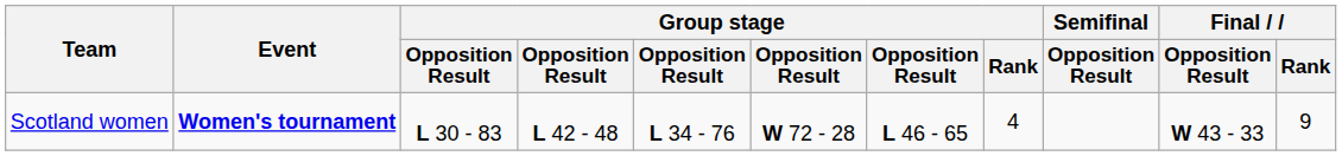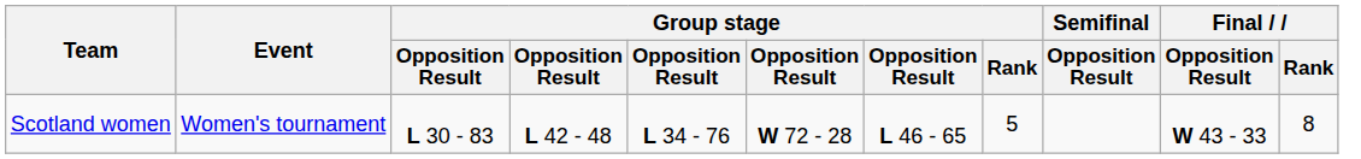 <table class=wikitable style=font-size:90%>
 <tr>
 <th rowspan=2>Team</th>
 <th rowspan=2>Event</th>
 <th colspan=6>Group stage</th>
 <th>Semifinal</th>
 <th colspan=2>Final /  / </th>
 </tr>
 <tr style=font-size:95%>
 <th>Opposition<br>Result</th>
 <th>Opposition<br>Result</th>
 <th>Opposition<br>Result</th>
 <th>Opposition<br>Result</th>
 <th>Opposition<br>Result</th>
 <th>Rank</th>
 <th>Opposition<br>Result</th>
 <th>Opposition<br>Result</th>
 <th>Rank</th>
 </tr>
 <tr align=center>
 <td align=left><a href='#'>Scotland women</a></td>
-<td align=left><strong><a href='#'>Women's tournament</a></strong></td>
+<td align=left><a href='#'>Women's tournament</a></td>
 <td><br><strong>L</strong> 30 - 83</td>
 <td><br><strong>L</strong> 42 - 48</td>
 <td><br><strong>L</strong> 34 - 76</td>
 <td><br><strong>W</strong> 72 - 28</td>
 <td><br><strong>L</strong> 46 - 65</td>
-<td>4</td>
+<td>5</td>
 <td></td>
 <td><br><strong>W</strong> 43 - 33</td>
-<td>9</td>
+<td>8</td>
 </tr>
 </table>
